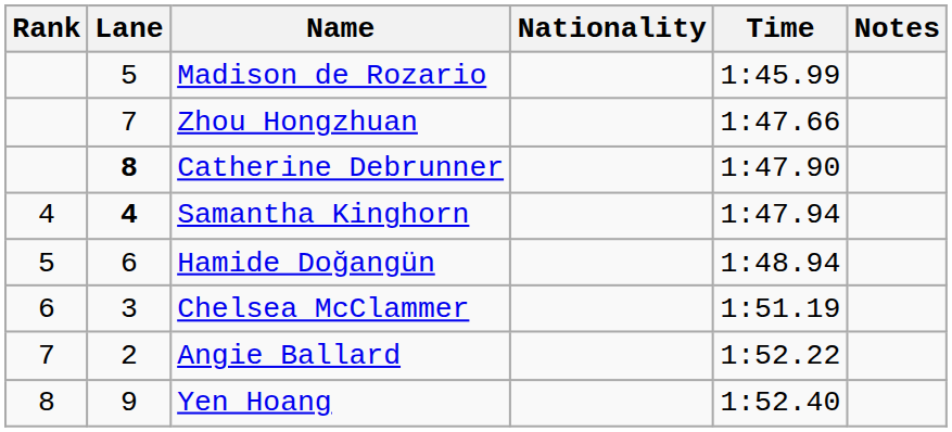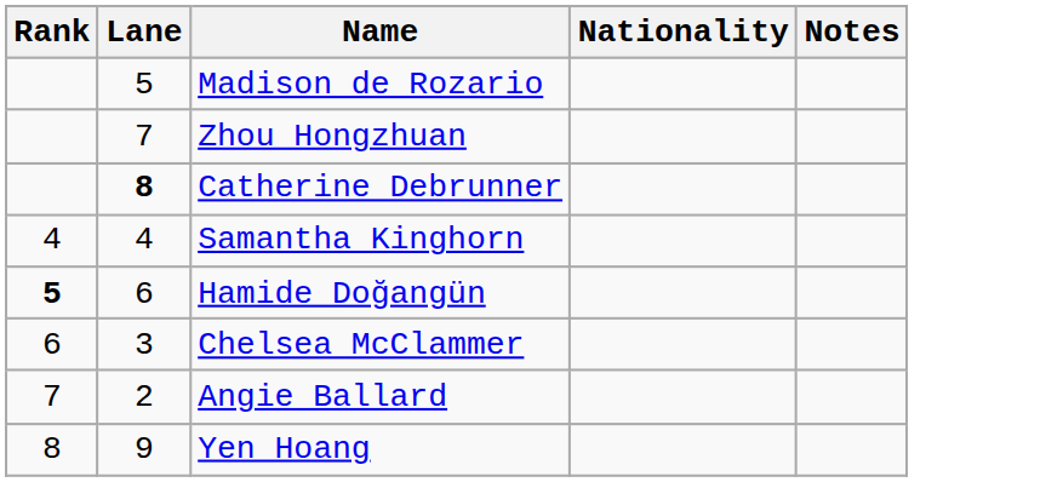 <table class="wikitable sortable" style="text-align:center">
 <tr>
 <th>Rank</th>
 <th>Lane</th>
 <th>Name</th>
 <th>Nationality</th>
-<th>Time</th>
 <th>Notes</th>
 </tr>
 <tr>
 <td></td>
 <td>5</td>
 <td align="left"><a href='#'>Madison de Rozario</a></td>
 <td align="left"></td>
-<td>1:45.99</td>
 <td></td>
 </tr>
 <tr>
 <td></td>
 <td>7</td>
 <td align="left"><a href='#'>Zhou Hongzhuan</a></td>
 <td align="left"></td>
-<td>1:47.66</td>
 <td></td>
 </tr>
 <tr>
 <td></td>
 <td><strong>8</strong></td>
 <td align="left"><a href='#'>Catherine Debrunner</a></td>
 <td align="left"></td>
-<td>1:47.90</td>
 <td></td>
 </tr>
 <tr>
 <td>4</td>
-<td><strong>4</strong></td>
+<td>4</td>
 <td align="left"><a href='#'>Samantha Kinghorn</a></td>
 <td align="left"></td>
-<td>1:47.94</td>
 <td></td>
 </tr>
 <tr>
-<td>5</td>
+<td><strong>5</strong></td>
 <td>6</td>
 <td align="left"><a href='#'>Hamide Doğangün</a></td>
 <td align="left"></td>
-<td>1:48.94</td>
 <td></td>
 </tr>
 <tr>
 <td>6</td>
 <td>3</td>
 <td align="left"><a href='#'>Chelsea McClammer</a></td>
 <td align="left"></td>
-<td>1:51.19</td>
 <td></td>
 </tr>
 <tr>
 <td>7</td>
 <td>2</td>
 <td align="left"><a href='#'>Angie Ballard</a></td>
 <td align="left"></td>
-<td>1:52.22</td>
 <td></td>
 </tr>
 <tr>
 <td>8</td>
 <td>9</td>
 <td align="left"><a href='#'>Yen Hoang</a></td>
 <td align="left"></td>
-<td>1:52.40</td>
 <td></td>
 </tr>
 </table>
